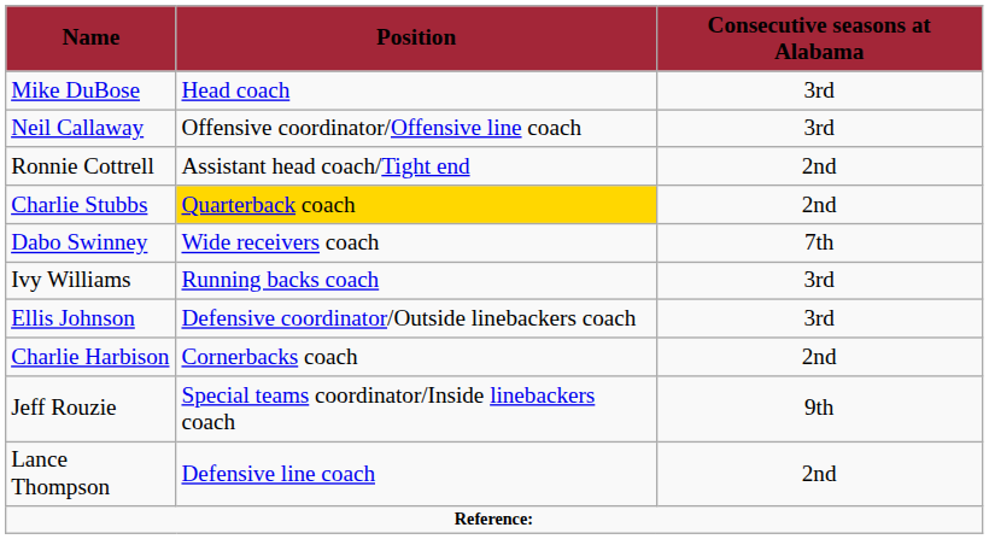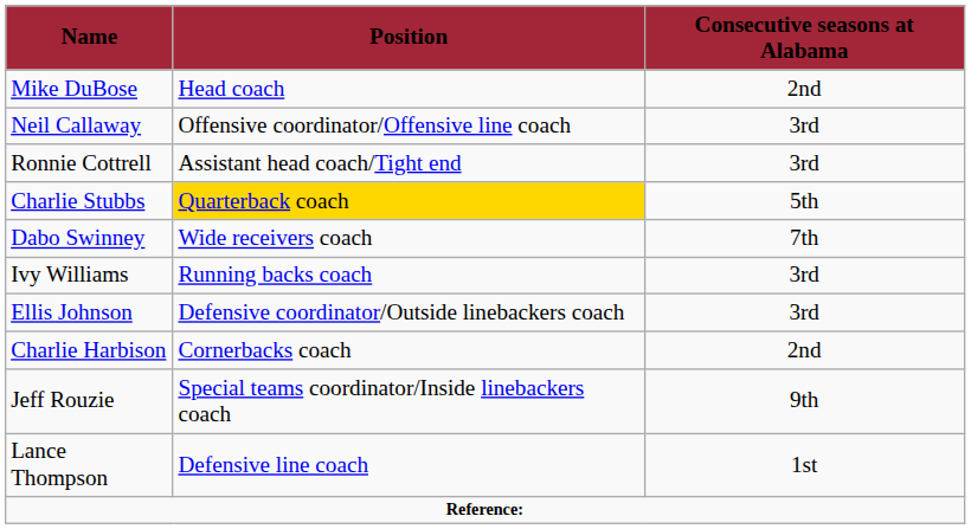 <table class="wikitable" style="font-size:90%;">
 <tr>
 <th style="background:#A32638;"><span>Name</span></th>
 <th style="background:#A32638;"><span>Position</span></th>
 <th style="background:#A32638;"><span>Consecutive seasons at Alabama </span></th>
 </tr>
 <tr>
 <td><a href='#'>Mike DuBose</a></td>
 <td><a href='#'>Head coach</a></td>
-<td align=center>3rd</td>
+<td align=center>2nd</td>
 </tr>
 <tr>
 <td><a href='#'>Neil Callaway</a></td>
 <td>Offensive coordinator/<a href='#'>Offensive line</a> coach</td>
 <td align=center>3rd</td>
 </tr>
 <tr>
 <td>Ronnie Cottrell</td>
 <td>Assistant head coach/<a href='#'>Tight end</a></td>
-<td align=center>2nd</td>
+<td align=center>3rd</td>
 </tr>
 <tr>
 <td><a href='#'>Charlie Stubbs</a></td>
 <td style="background: gold;"><a href='#'>Quarterback</a> coach</td>
-<td align=center>2nd</td>
+<td align=center>5th</td>
 </tr>
 <tr>
 <td><a href='#'>Dabo Swinney</a></td>
 <td><a href='#'>Wide receivers</a> coach</td>
 <td align=center>7th</td>
 </tr>
 <tr>
 <td>Ivy Williams</td>
 <td><a href='#'>Running backs coach</a></td>
 <td align=center>3rd</td>
 </tr>
 <tr>
 <td><a href='#'>Ellis Johnson</a></td>
 <td><a href='#'>Defensive coordinator</a>/Outside linebackers coach</td>
 <td align=center>3rd</td>
 </tr>
 <tr>
 <td><a href='#'>Charlie Harbison</a></td>
 <td><a href='#'>Cornerbacks</a> coach</td>
 <td align=center>2nd</td>
 </tr>
 <tr>
 <td>Jeff Rouzie</td>
 <td><a href='#'>Special teams</a> coordinator/Inside <a href='#'>linebackers</a> coach</td>
 <td align=center>9th</td>
 </tr>
 <tr>
 <td>Lance Thompson</td>
 <td><a href='#'>Defensive line coach</a></td>
-<td align=center>2nd</td>
+<td align=center>1st</td>
 </tr>
 <tr>
 <td colspan="4"  style="font-size:8pt; text-align:center;"><strong>Reference:</strong></td>
 </tr>
 </table>
